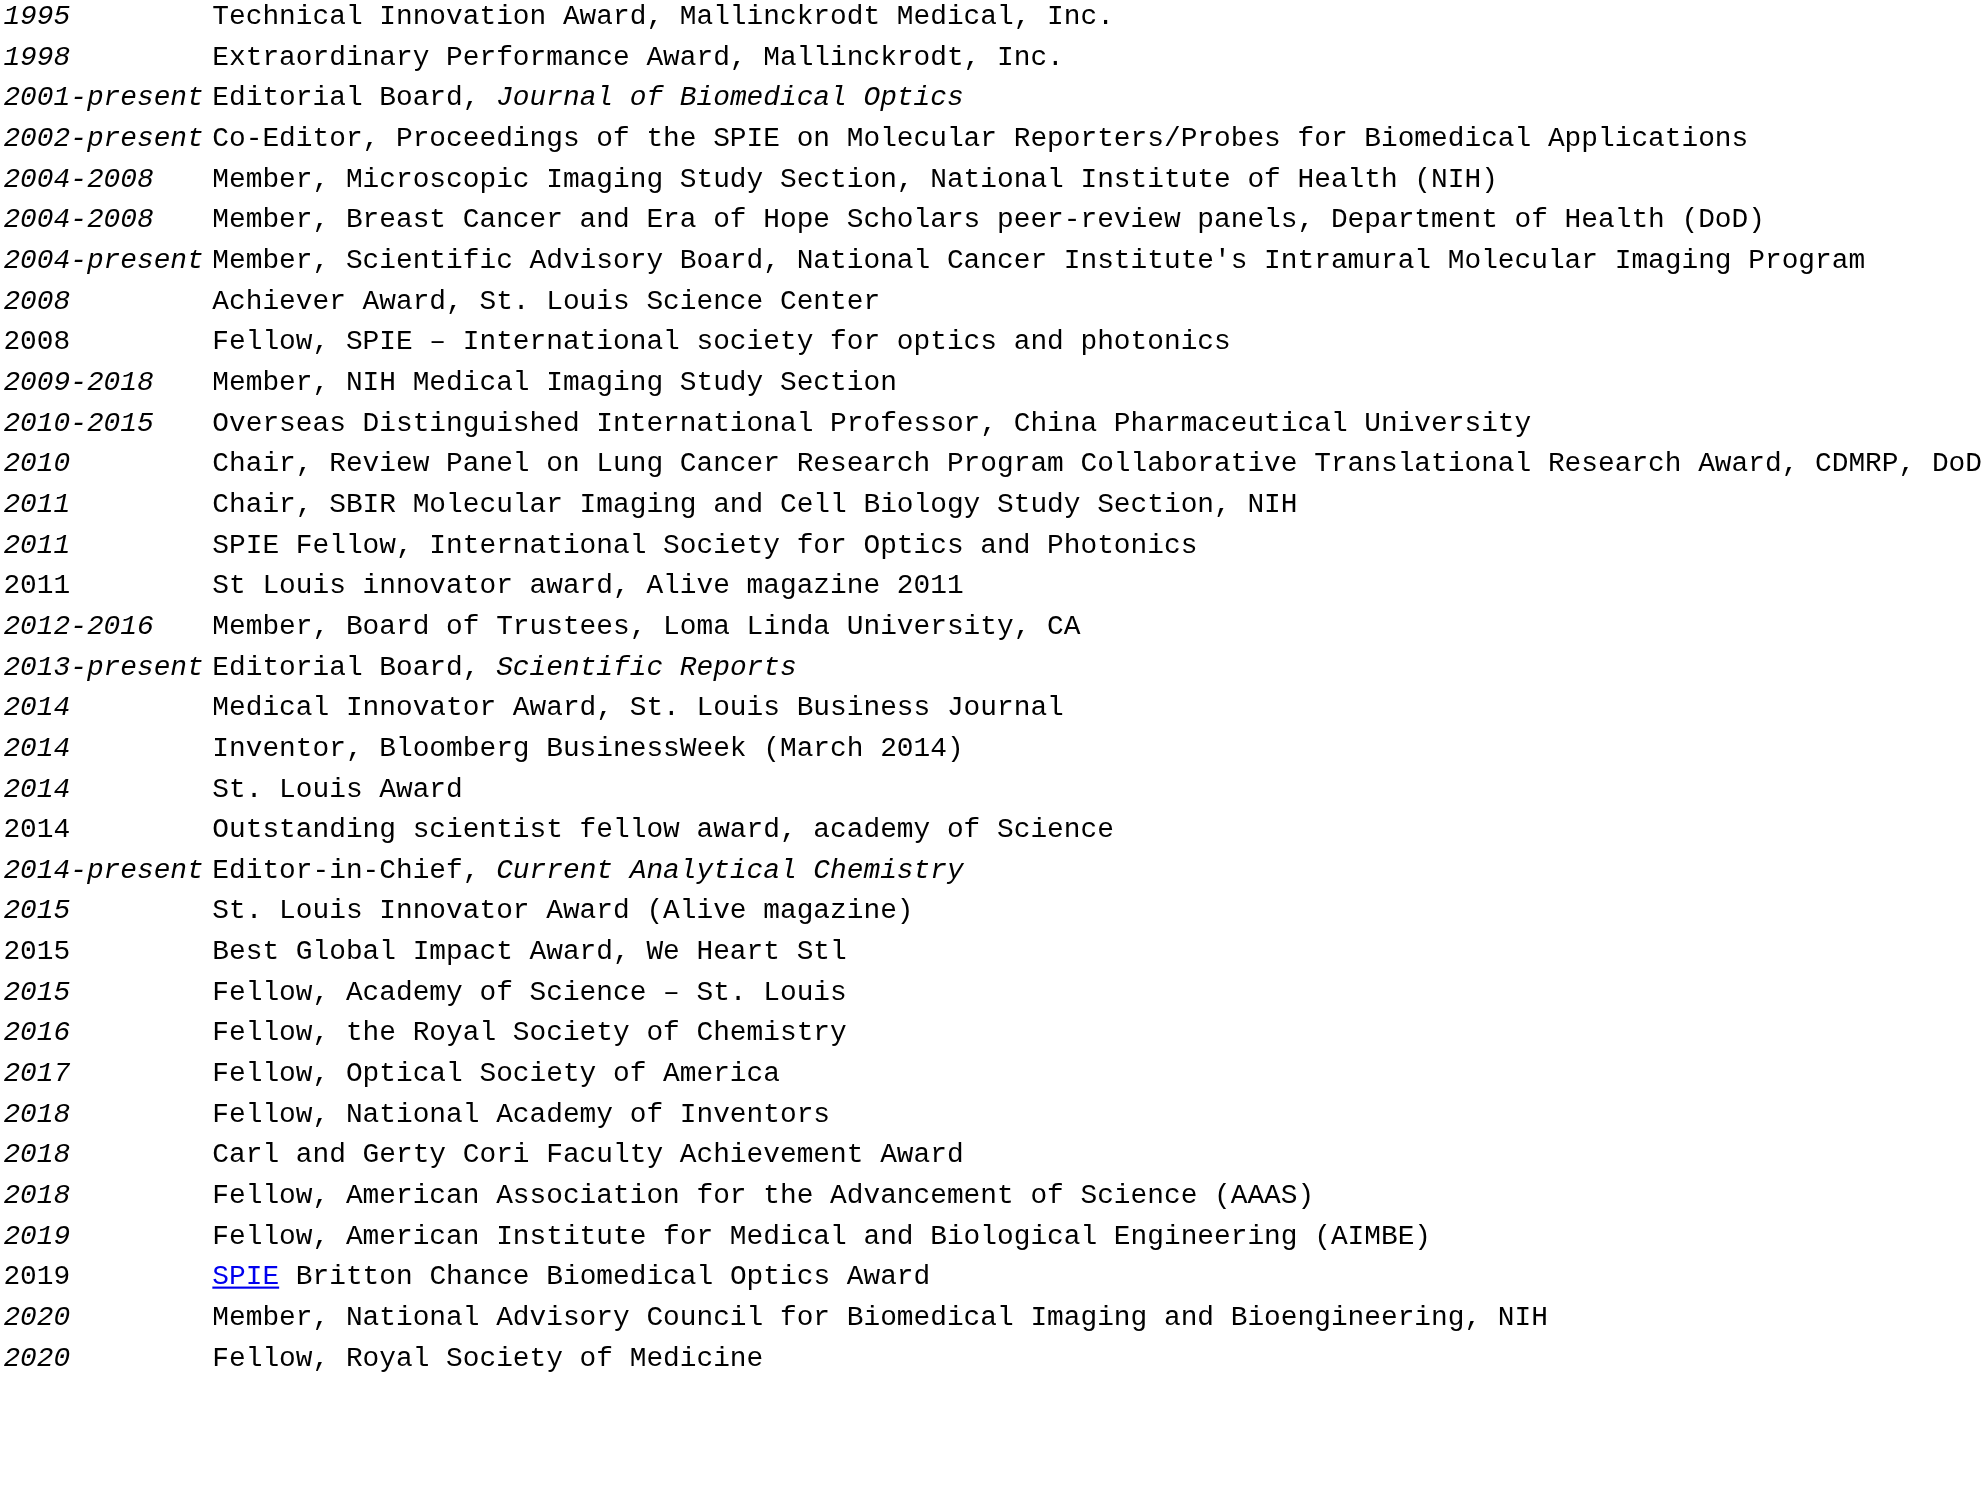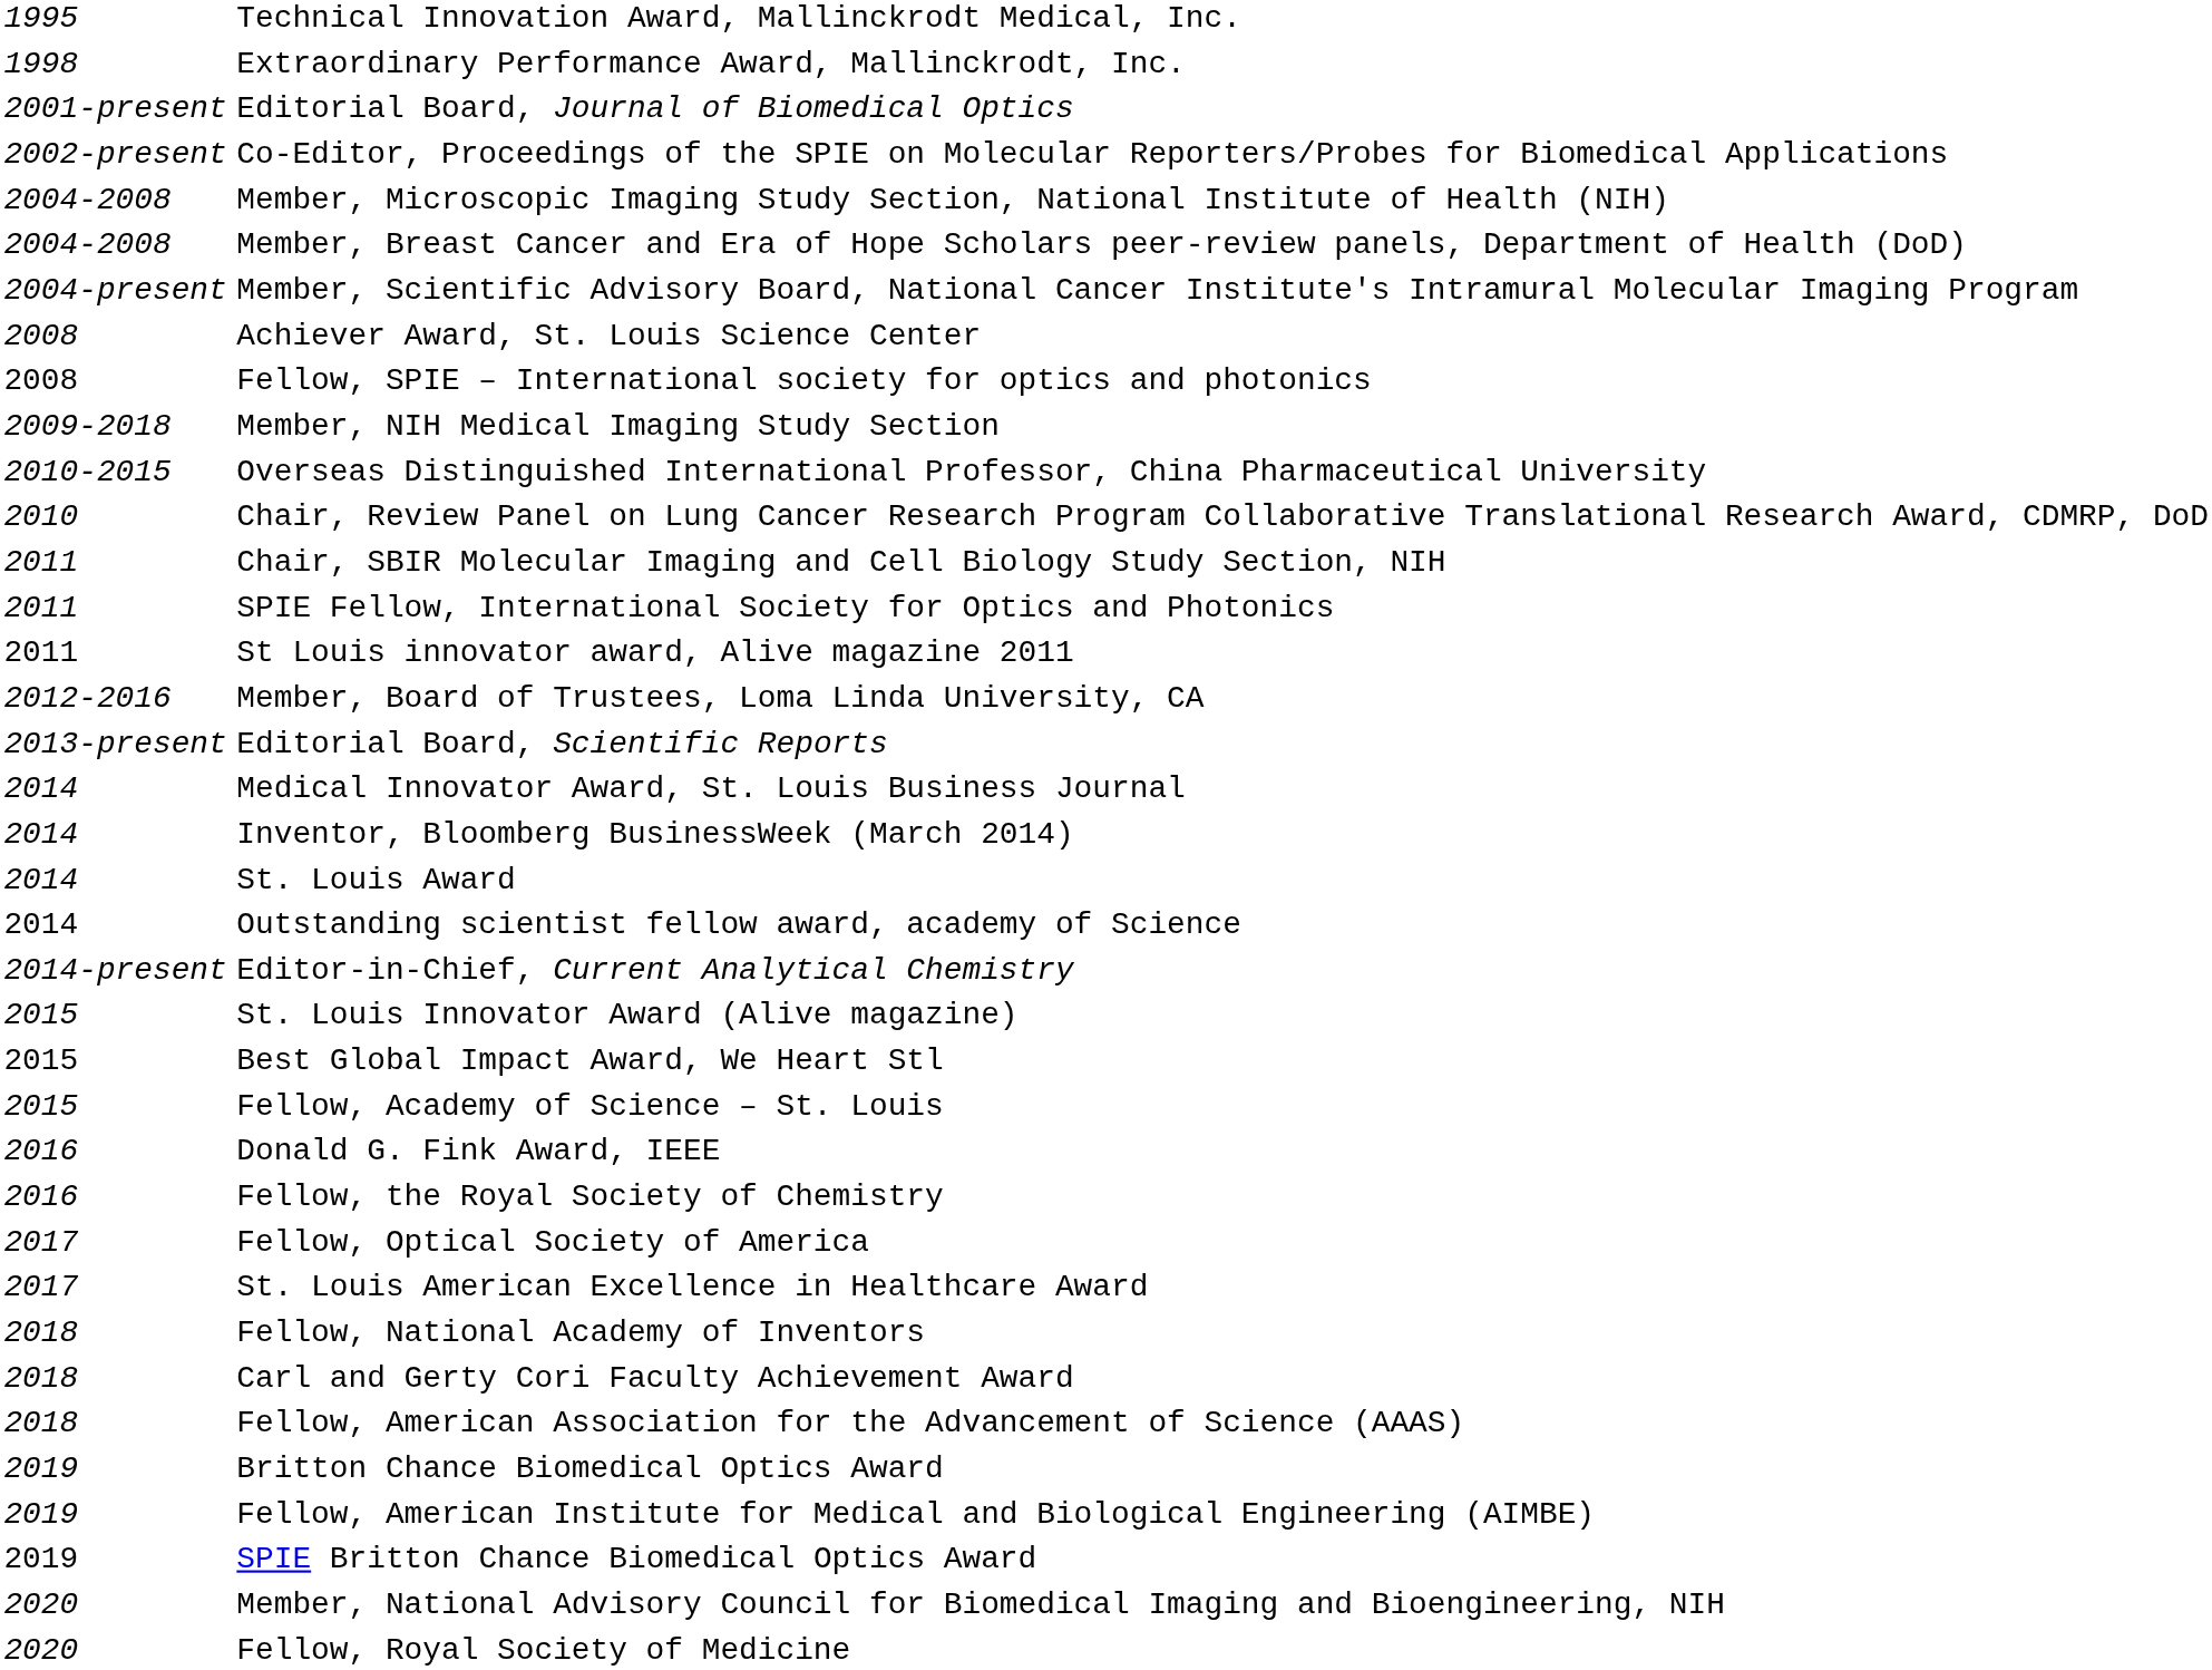 <table>
 <tr>
 <td><em>1995  </em></td>
 <td>Technical Innovation Award, Mallinckrodt Medical, Inc.</td>
 </tr>
 <tr>
 <td><em>1998    </em></td>
 <td>Extraordinary Performance Award, Mallinckrodt, Inc.</td>
 </tr>
 <tr>
 <td><em>2001-present</em></td>
 <td>Editorial Board, <em>Journal of Biomedical Optics</em></td>
 </tr>
 <tr>
 <td><em>2002-present</em></td>
 <td>Co-Editor, Proceedings of the SPIE on Molecular Reporters/Probes for Biomedical Applications</td>
 </tr>
 <tr>
 <td><em>2004-2008</em></td>
 <td>Member, Microscopic Imaging Study Section, National Institute of Health (NIH)</td>
 </tr>
 <tr>
 <td><em>2004-2008</em></td>
 <td>Member, Breast Cancer and Era of Hope Scholars peer-review panels, Department of Health (DoD)</td>
 </tr>
 <tr>
 <td><em>2004-present</em></td>
 <td>Member, Scientific Advisory Board, National Cancer Institute's Intramural Molecular Imaging Program</td>
 </tr>
 <tr>
 <td><em>2008</em></td>
 <td>Achiever Award, St. Louis Science Center</td>
 </tr>
 <tr>
 <td>2008</td>
 <td>Fellow, SPIE – International society for optics and photonics</td>
 </tr>
 <tr>
 <td><em>2009-2018</em></td>
 <td>Member, NIH Medical Imaging Study Section</td>
 </tr>
 <tr>
 <td><em>2010-2015</em></td>
 <td>Overseas Distinguished International Professor, China Pharmaceutical University</td>
 </tr>
 <tr>
 <td><em>2010</em></td>
 <td>Chair, Review Panel on Lung Cancer Research Program Collaborative Translational Research Award, CDMRP, DoD</td>
 </tr>
 <tr>
 <td><em>2011</em></td>
 <td>Chair, SBIR Molecular Imaging and Cell Biology Study Section, NIH</td>
 </tr>
 <tr>
 <td><em>2011</em></td>
 <td>SPIE Fellow, International Society for Optics and Photonics</td>
 </tr>
 <tr>
 <td>2011</td>
 <td>St Louis innovator award, Alive magazine 2011</td>
 </tr>
 <tr>
 <td><em>2012-2016</em></td>
 <td>Member, Board of Trustees, Loma Linda University, CA</td>
 </tr>
 <tr>
 <td><em>2013-present</em></td>
 <td>Editorial Board, <em>Scientific Reports</em></td>
 </tr>
 <tr>
 <td><em>2014</em></td>
 <td>Medical Innovator Award, St. Louis Business Journal</td>
 </tr>
 <tr>
 <td><em>2014</em></td>
 <td>Inventor, Bloomberg BusinessWeek (March 2014)</td>
 </tr>
 <tr>
 <td><em>2014</em></td>
 <td>St. Louis Award</td>
 </tr>
 <tr>
 <td>2014</td>
 <td>Outstanding scientist fellow award, academy of Science</td>
 </tr>
 <tr>
 <td><em>2014-present</em></td>
 <td>Editor-in-Chief, <em>Current Analytical Chemistry</em></td>
 </tr>
 <tr>
 <td><em>2015</em></td>
 <td>St. Louis Innovator Award (Alive magazine)</td>
 </tr>
 <tr>
 <td>2015</td>
 <td>Best Global Impact Award, We Heart Stl</td>
 </tr>
 <tr>
 <td><em>2015</em></td>
 <td>Fellow, Academy of Science – St. Louis</td>
 </tr>
 <tr>
 <td><em>2016</em></td>
+<td>Donald G. Fink Award, IEEE</td>
+</tr>
+<tr>
+<td><em>2016</em></td>
 <td>Fellow, the Royal Society of Chemistry</td>
 </tr>
 <tr>
 <td><em>2017</em></td>
 <td>Fellow, Optical Society of America</td>
+</tr>
+<tr>
+<td><em>2017</em></td>
+<td>St. Louis American Excellence in Healthcare Award</td>
 </tr>
 <tr>
 <td><em>2018</em></td>
 <td>Fellow, National Academy of Inventors</td>
 </tr>
 <tr>
 <td><em>2018</em></td>
 <td>Carl and Gerty Cori Faculty Achievement Award</td>
 </tr>
 <tr>
 <td><em>2018</em></td>
 <td>Fellow, American Association for the Advancement of Science (AAAS)</td>
+</tr>
+<tr>
+<td><em>2019</em></td>
+<td>Britton Chance Biomedical Optics Award</td>
 </tr>
 <tr>
 <td><em>2019</em></td>
 <td>Fellow, American Institute for Medical and Biological Engineering (AIMBE)</td>
 </tr>
 <tr>
 <td>2019</td>
 <td><a href='#'>SPIE</a> Britton Chance Biomedical Optics Award</td>
 </tr>
 <tr>
 <td><em>2020</em></td>
 <td>Member, National Advisory Council for Biomedical Imaging and Bioengineering, NIH</td>
 </tr>
 <tr>
 <td><em>2020</em></td>
 <td>Fellow, Royal Society of Medicine</td>
 </tr>
 </table>
